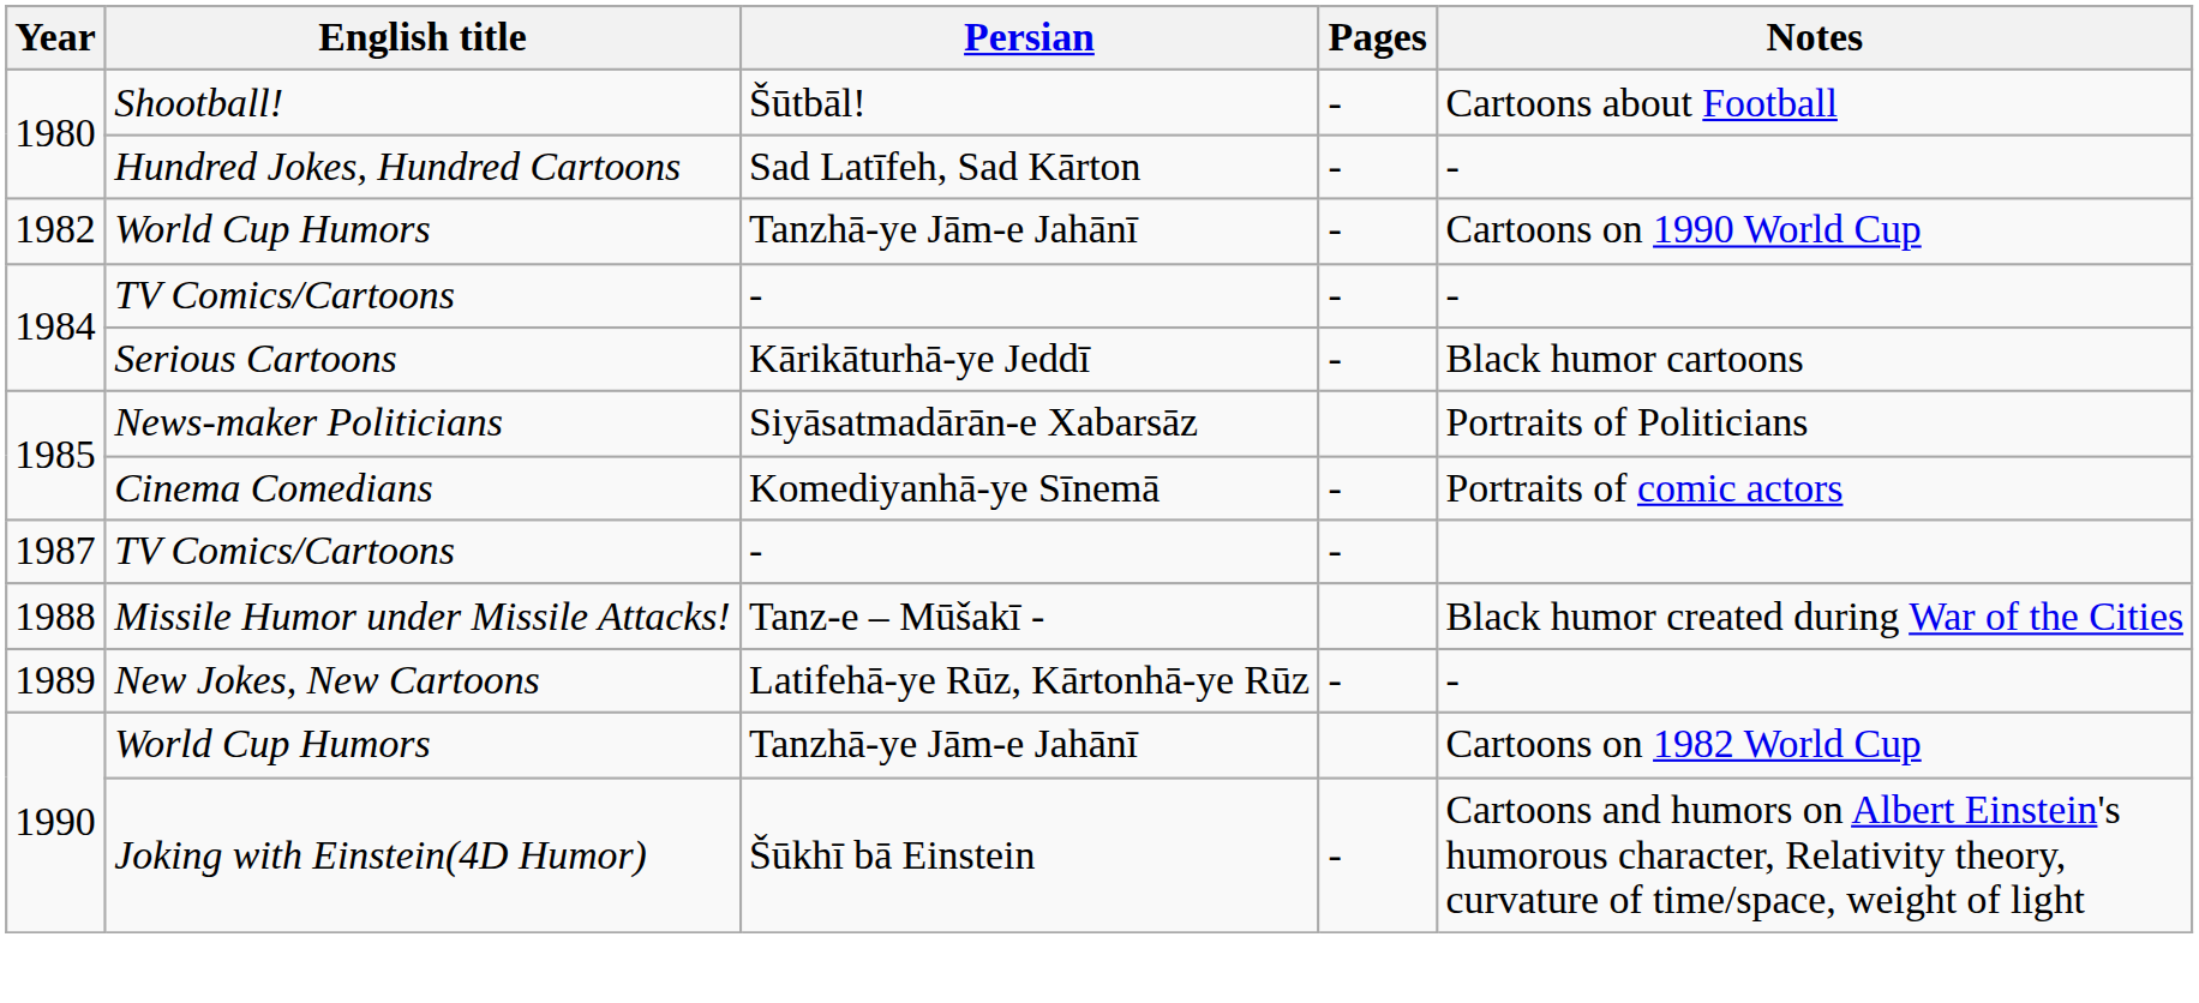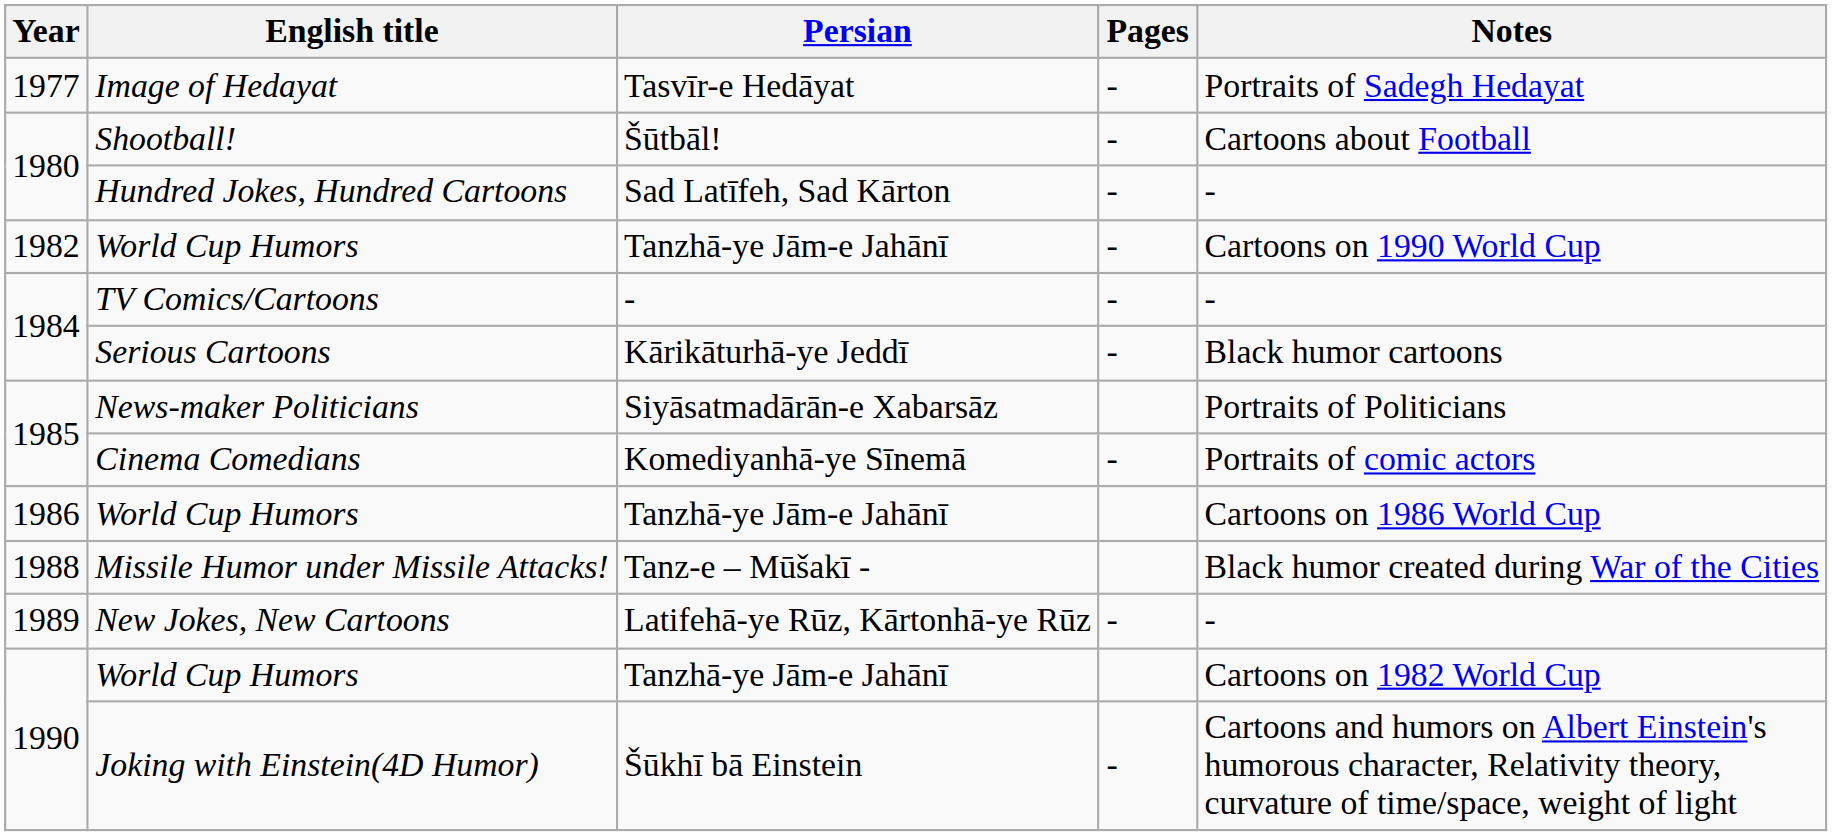 <table class="wikitable" style="margin:auto;">
 <tr>
 <th>Year</th>
 <th>English title</th>
 <th><a href='#'>Persian</a></th>
 <th>Pages</th>
 <th>Notes</th>
+</tr>
+<tr>
+<td>1977</td>
+<td><em>Image of Hedayat</em></td>
+<td>Tasvīr-e Hedāyat</td>
+<td>-</td>
+<td>Portraits of <a href='#'>Sadegh Hedayat</a></td>
 </tr>
 <tr>
 <td rowspan="2">1980</td>
 <td><em>Shootball!</em></td>
 <td>Šūtbāl!</td>
 <td>-</td>
 <td>Cartoons about <a href='#'>Football</a></td>
 </tr>
 <tr>
 <td><em>Hundred Jokes, Hundred Cartoons</em></td>
 <td>Sad Latīfeh, Sad Kārton</td>
 <td>-</td>
 <td>-</td>
 </tr>
 <tr>
 <td>1982</td>
 <td><em>World Cup Humors</em></td>
 <td>Tanzhā-ye Jām-e Jahānī</td>
 <td>-</td>
 <td>Cartoons on <a href='#'>1990 World Cup</a></td>
 </tr>
 <tr>
 <td rowspan="2">1984</td>
 <td><em>TV Comics/Cartoons</em></td>
 <td>-</td>
 <td>-</td>
 <td>-</td>
 </tr>
 <tr>
 <td><em>Serious Cartoons</em></td>
 <td>Kārikāturhā-ye Jeddī</td>
 <td>-</td>
 <td>Black humor cartoons</td>
 </tr>
 <tr>
 <td rowspan="2">1985</td>
 <td><em>News-maker Politicians</em></td>
 <td>Siyāsatmadārān-e Xabarsāz</td>
 <td></td>
 <td>Portraits of Politicians</td>
 </tr>
 <tr>
 <td><em>Cinema Comedians</em></td>
 <td>Komediyanhā-ye Sīnemā</td>
 <td>-</td>
 <td>Portraits of <a href='#'>comic actors</a></td>
 </tr>
 <tr>
-<td>1987</td>
-<td><em>TV Comics/Cartoons</em></td>
-<td>-</td>
-<td>-</td>
+<td>1986</td>
+<td><em>World Cup Humors</em></td>
+<td>Tanzhā-ye Jām-e Jahānī</td>
 <td></td>
+<td>Cartoons on <a href='#'>1986 World Cup</a></td>
 </tr>
 <tr>
 <td>1988</td>
 <td><em>Missile Humor under Missile Attacks!</em></td>
 <td>Tanz-e – Mūšakī -</td>
 <td></td>
 <td>Black humor created during <a href='#'>War of the Cities</a></td>
 </tr>
 <tr>
 <td>1989</td>
 <td><em>New Jokes, New Cartoons</em></td>
 <td>Latifehā-ye Rūz, Kārtonhā-ye Rūz</td>
 <td>-</td>
 <td>-</td>
 </tr>
 <tr>
 <td rowspan="2">1990</td>
 <td><em>World Cup Humors</em></td>
 <td>Tanzhā-ye Jām-e Jahānī</td>
 <td></td>
 <td>Cartoons on <a href='#'>1982 World Cup</a></td>
 </tr>
 <tr>
 <td><em>Joking with Einstein(4D Humor)</em></td>
 <td>Šūkhī bā Einstein</td>
 <td>-</td>
 <td>Cartoons and humors on <a href='#'>Albert Einstein</a>'s<br>humorous character, Relativity theory,<br>curvature of time/space, weight of light</td>
 </tr>
 </table>
